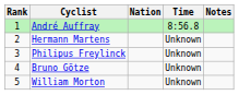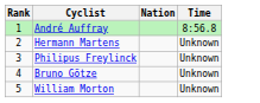 <table class="wikitable sortable">
 <tr>
 <th>Rank</th>
 <th>Cyclist</th>
 <th>Nation</th>
 <th>Time</th>
-<th>Notes</th>
 </tr>
 <tr bgcolor=bbf3bb>
 <td align=center>1</td>
 <td><a href='#'>André Auffray</a></td>
 <td></td>
 <td align=center>8:56.8</td>
-<td align=center></td>
 </tr>
 <tr>
 <td align=center>2</td>
 <td><a href='#'>Hermann Martens</a></td>
 <td></td>
 <td align=center>Unknown</td>
-<td></td>
 </tr>
 <tr>
 <td align=center>3</td>
 <td><a href='#'>Philipus Freylinck</a></td>
 <td></td>
 <td align=center>Unknown</td>
-<td></td>
 </tr>
 <tr>
 <td align=center>4</td>
 <td><a href='#'>Bruno Götze</a></td>
 <td></td>
 <td align=center>Unknown</td>
-<td></td>
 </tr>
 <tr>
 <td align=center>5</td>
 <td><a href='#'>William Morton</a></td>
 <td></td>
 <td align=center>Unknown</td>
-<td></td>
 </tr>
 </table>
